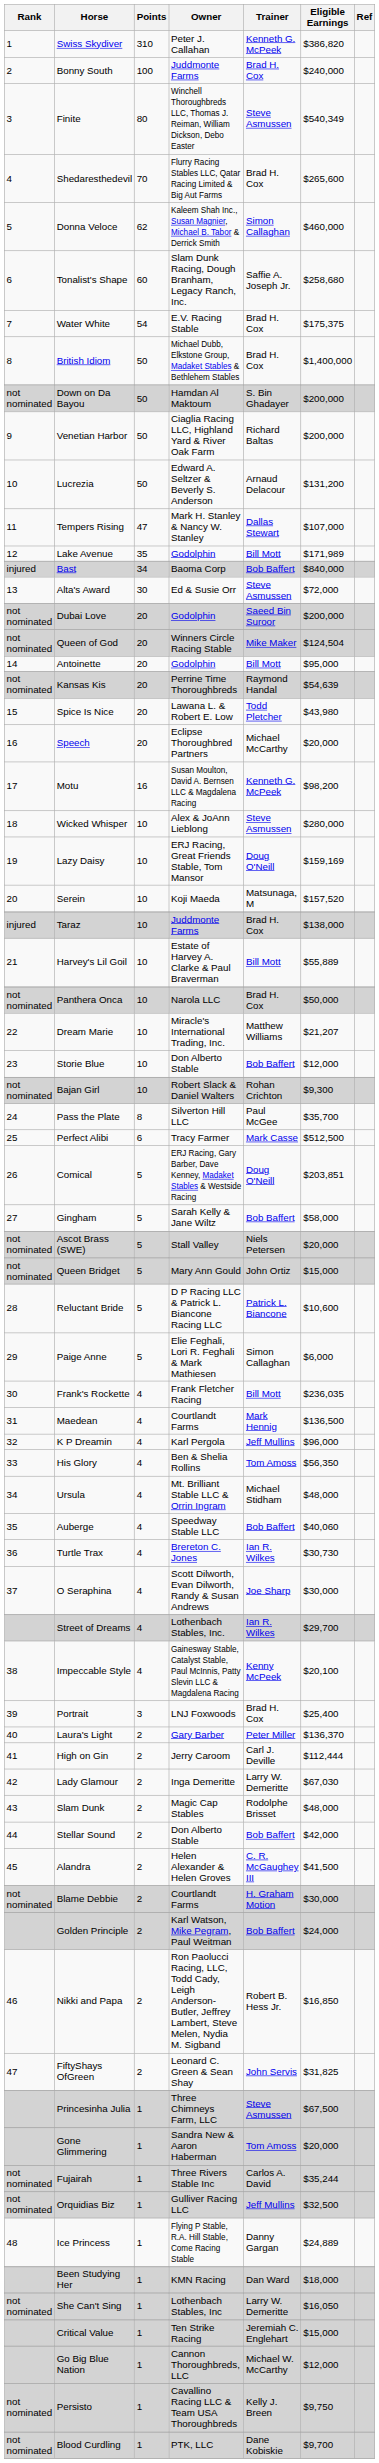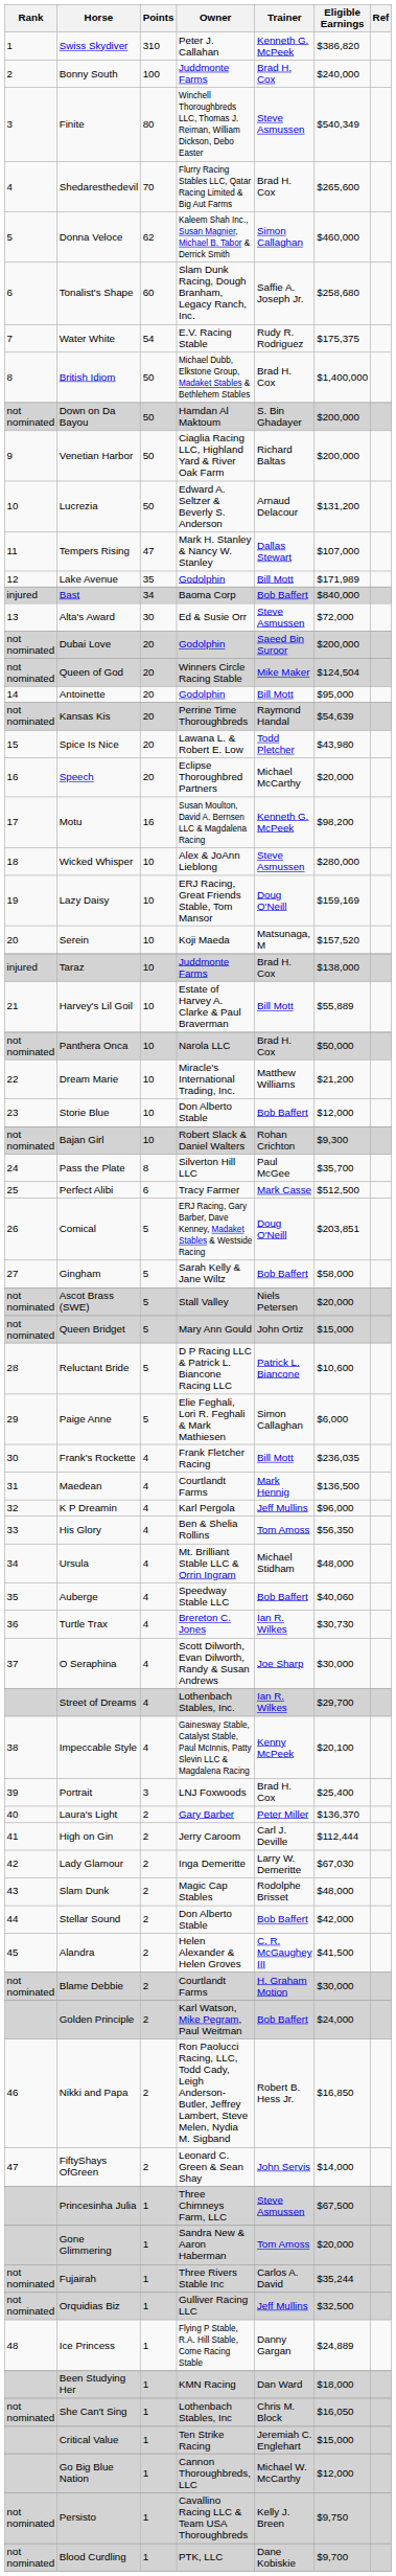 <table class="wikitable sortable">
 <tr>
 <th>Rank</th>
 <th>Horse</th>
 <th>Points</th>
 <th>Owner</th>
 <th>Trainer</th>
 <th>Eligible<br>Earnings</th>
 <th>Ref</th>
 </tr>
 <tr>
 <td>1</td>
 <td><a href='#'>Swiss Skydiver</a></td>
 <td>310</td>
 <td>Peter J. Callahan</td>
 <td><a href='#'>Kenneth G. McPeek</a></td>
 <td>$386,820</td>
 <td></td>
 </tr>
 <tr>
 <td>2</td>
 <td>Bonny South</td>
 <td>100</td>
 <td><a href='#'>Juddmonte Farms</a></td>
 <td><a href='#'>Brad H. Cox</a></td>
 <td>$240,000</td>
 <td></td>
 </tr>
 <tr>
 <td>3</td>
 <td>Finite</td>
 <td>80</td>
 <td><small>Winchell Thoroughbreds LLC, Thomas J. Reiman, William Dickson, Debo Easter</small></td>
 <td><a href='#'>Steve Asmussen</a></td>
 <td>$540,349</td>
 <td></td>
 </tr>
 <tr>
 <td>4</td>
 <td>Shedaresthedevil</td>
 <td>70</td>
 <td><small>Flurry Racing Stables LLC, Qatar Racing Limited & Big Aut Farms</small></td>
 <td>Brad H. Cox</td>
 <td>$265,600</td>
 <td></td>
 </tr>
 <tr>
 <td>5</td>
 <td>Donna Veloce</td>
 <td>62</td>
 <td><small>Kaleem Shah Inc., <a href='#'>Susan Magnier</a>, <a href='#'>Michael B. Tabor</a> & Derrick Smith</small></td>
 <td><a href='#'>Simon Callaghan</a></td>
 <td>$460,000</td>
 <td></td>
 </tr>
 <tr>
 <td>6</td>
 <td>Tonalist's Shape</td>
 <td>60</td>
 <td>Slam Dunk Racing, Dough Branham, Legacy Ranch, Inc.</td>
 <td>Saffie A. Joseph Jr.</td>
 <td>$258,680</td>
 <td></td>
 </tr>
 <tr>
 <td>7</td>
 <td>Water White</td>
 <td>54</td>
 <td>E.V. Racing Stable</td>
-<td>Brad H. Cox</td>
+<td>Rudy R. Rodriguez</td>
 <td>$175,375</td>
 <td></td>
 </tr>
 <tr>
 <td>8</td>
 <td><a href='#'>British Idiom</a></td>
 <td>50</td>
 <td><small>Michael Dubb, Elkstone Group, <a href='#'>Madaket Stables</a> & Bethlehem Stables</small></td>
 <td>Brad H. Cox</td>
 <td>$1,400,000</td>
 <td></td>
 </tr>
 <tr>
 </tr>
 <tr bgcolor="lightgray">
 <td>not nominated</td>
 <td>Down on Da Bayou</td>
 <td>50</td>
 <td>Hamdan Al Maktoum</td>
 <td>S. Bin Ghadayer</td>
 <td>$200,000</td>
 <td></td>
 </tr>
 <tr>
 <td>9</td>
 <td>Venetian Harbor</td>
 <td>50</td>
 <td>Ciaglia Racing LLC, Highland Yard & River Oak Farm</td>
 <td>Richard Baltas</td>
 <td>$200,000</td>
 <td></td>
 </tr>
 <tr>
 <td>10</td>
 <td>Lucrezia</td>
 <td>50</td>
 <td>Edward A. Seltzer & Beverly S. Anderson</td>
 <td>Arnaud Delacour</td>
 <td>$131,200</td>
 <td></td>
 </tr>
 <tr>
 <td>11</td>
 <td>Tempers Rising</td>
 <td>47</td>
 <td>Mark H. Stanley & Nancy W. Stanley</td>
 <td><a href='#'>Dallas Stewart</a></td>
 <td>$107,000</td>
 <td></td>
 </tr>
 <tr>
 <td>12</td>
 <td>Lake Avenue</td>
 <td>35</td>
 <td><a href='#'>Godolphin</a></td>
 <td><a href='#'>Bill Mott</a></td>
 <td>$171,989</td>
 <td></td>
 </tr>
 <tr>
 </tr>
 <tr bgcolor="lightgray">
 <td>injured</td>
 <td><a href='#'>Bast</a></td>
 <td>34</td>
 <td>Baoma Corp</td>
 <td><a href='#'>Bob Baffert</a></td>
 <td>$840,000</td>
 <td></td>
 </tr>
 <tr>
 <td>13</td>
 <td>Alta's Award</td>
 <td>30</td>
 <td>Ed & Susie Orr</td>
 <td><a href='#'>Steve Asmussen</a></td>
 <td>$72,000</td>
 <td></td>
 </tr>
 <tr>
 </tr>
 <tr bgcolor="lightgray">
 <td>not nominated</td>
 <td>Dubai Love</td>
 <td>20</td>
 <td><a href='#'>Godolphin</a></td>
 <td><a href='#'>Saeed Bin Suroor</a></td>
 <td>$200,000</td>
 <td></td>
 </tr>
 <tr>
 </tr>
 <tr>
 </tr>
 <tr bgcolor="lightgray">
 <td>not nominated</td>
 <td>Queen of God</td>
 <td>20</td>
 <td>Winners Circle Racing Stable</td>
 <td><a href='#'>Mike Maker</a></td>
 <td>$124,504</td>
 <td></td>
 </tr>
 <tr>
 <td>14</td>
 <td>Antoinette</td>
 <td>20</td>
 <td><a href='#'>Godolphin</a></td>
 <td><a href='#'>Bill Mott</a></td>
 <td>$95,000</td>
 <td></td>
 </tr>
 <tr>
 </tr>
 <tr bgcolor="lightgray">
 <td>not nominated</td>
 <td>Kansas Kis</td>
 <td>20</td>
 <td>Perrine Time Thoroughbreds</td>
 <td>Raymond Handal</td>
 <td>$54,639</td>
 <td></td>
 </tr>
 <tr>
 <td>15</td>
 <td>Spice Is Nice</td>
 <td>20</td>
 <td>Lawana L. & Robert E. Low</td>
 <td><a href='#'>Todd Pletcher</a></td>
 <td>$43,980</td>
 <td></td>
 </tr>
 <tr>
 <td>16</td>
 <td><a href='#'>Speech</a></td>
 <td>20</td>
 <td>Eclipse Thoroughbred Partners</td>
 <td>Michael McCarthy</td>
 <td>$20,000</td>
 <td></td>
 </tr>
 <tr>
 <td>17</td>
 <td>Motu</td>
 <td>16</td>
 <td><small>Susan Moulton, David A. Bernsen LLC & Magdalena Racing</small></td>
 <td><a href='#'>Kenneth G. McPeek</a></td>
 <td>$98,200</td>
 <td></td>
 </tr>
 <tr>
 <td>18</td>
 <td>Wicked Whisper</td>
 <td>10</td>
 <td>Alex & JoAnn Lieblong</td>
 <td><a href='#'>Steve Asmussen</a></td>
 <td>$280,000</td>
 <td></td>
 </tr>
 <tr>
 <td>19</td>
 <td>Lazy Daisy</td>
 <td>10</td>
 <td>ERJ Racing, Great Friends Stable, Tom Mansor</td>
 <td><a href='#'>Doug O'Neill</a></td>
 <td>$159,169</td>
 <td></td>
 </tr>
 <tr>
 <td>20</td>
 <td>Serein</td>
 <td>10</td>
 <td>Koji Maeda</td>
 <td>Matsunaga, M</td>
 <td>$157,520</td>
 <td></td>
 </tr>
 <tr>
 </tr>
 <tr bgcolor="lightgray">
 <td>injured</td>
 <td>Taraz</td>
 <td>10</td>
 <td><a href='#'>Juddmonte Farms</a></td>
 <td>Brad H. Cox</td>
 <td>$138,000</td>
 <td></td>
 </tr>
 <tr>
 <td>21</td>
 <td>Harvey's Lil Goil</td>
 <td>10</td>
 <td>Estate of Harvey A. Clarke & Paul Braverman</td>
 <td><a href='#'>Bill Mott</a></td>
 <td>$55,889</td>
 <td></td>
 </tr>
 <tr>
 </tr>
 <tr bgcolor="lightgray">
 <td>not nominated</td>
 <td>Panthera Onca</td>
 <td>10</td>
 <td>Narola LLC</td>
 <td>Brad H. Cox</td>
 <td>$50,000</td>
 <td></td>
 </tr>
 <tr>
 <td>22</td>
 <td>Dream Marie</td>
 <td>10</td>
 <td>Miracle's International Trading, Inc.</td>
 <td>Matthew Williams</td>
-<td>$21,207</td>
+<td>$21,200</td>
 <td></td>
 </tr>
 <tr>
 <td>23</td>
 <td>Storie Blue</td>
 <td>10</td>
 <td>Don Alberto Stable</td>
 <td><a href='#'>Bob Baffert</a></td>
 <td>$12,000</td>
 <td></td>
 </tr>
 <tr>
 </tr>
 <tr bgcolor="lightgray">
 <td>not nominated</td>
 <td>Bajan Girl</td>
 <td>10</td>
 <td>Robert Slack & Daniel Walters</td>
 <td>Rohan Crichton</td>
 <td>$9,300</td>
 <td></td>
 </tr>
 <tr>
 <td>24</td>
 <td>Pass the Plate</td>
 <td>8</td>
 <td>Silverton Hill LLC</td>
 <td>Paul McGee</td>
 <td>$35,700</td>
 <td></td>
 </tr>
 <tr>
 <td>25</td>
 <td>Perfect Alibi</td>
 <td>6</td>
 <td>Tracy Farmer</td>
 <td><a href='#'>Mark Casse</a></td>
 <td>$512,500</td>
 <td></td>
 </tr>
 <tr>
 <td>26</td>
 <td>Comical</td>
 <td>5</td>
 <td><small>ERJ Racing, Gary Barber, Dave Kenney, <a href='#'>Madaket Stables</a> & Westside Racing</small></td>
 <td><a href='#'>Doug O'Neill</a></td>
 <td>$203,851</td>
 <td></td>
 </tr>
 <tr>
 <td>27</td>
 <td>Gingham</td>
 <td>5</td>
 <td>Sarah Kelly & Jane Wiltz</td>
 <td><a href='#'>Bob Baffert</a></td>
 <td>$58,000</td>
 <td></td>
 </tr>
 <tr>
 </tr>
 <tr bgcolor="lightgray">
 <td>not nominated</td>
 <td>Ascot Brass (SWE)</td>
 <td>5</td>
 <td>Stall Valley</td>
 <td>Niels Petersen</td>
 <td>$20,000</td>
 <td></td>
 </tr>
 <tr>
 </tr>
 <tr bgcolor="lightgray">
 <td>not nominated</td>
 <td>Queen Bridget</td>
 <td>5</td>
 <td>Mary Ann Gould</td>
 <td>John Ortiz</td>
 <td>$15,000</td>
 <td></td>
 </tr>
 <tr>
 <td>28</td>
 <td>Reluctant Bride</td>
 <td>5</td>
 <td>D P Racing LLC & Patrick L. Biancone Racing LLC</td>
 <td><a href='#'>Patrick L. Biancone</a></td>
 <td>$10,600</td>
 <td></td>
 </tr>
 <tr>
 <td>29</td>
 <td>Paige Anne</td>
 <td>5</td>
 <td>Elie Feghali, Lori R. Feghali & Mark Mathiesen</td>
 <td>Simon Callaghan</td>
 <td>$6,000</td>
 <td></td>
 </tr>
 <tr>
 <td>30</td>
 <td>Frank's Rockette</td>
 <td>4</td>
 <td>Frank Fletcher Racing</td>
 <td><a href='#'>Bill Mott</a></td>
 <td>$236,035</td>
 <td></td>
 </tr>
 <tr>
 <td>31</td>
 <td>Maedean</td>
 <td>4</td>
 <td>Courtlandt Farms</td>
 <td><a href='#'>Mark Hennig</a></td>
 <td>$136,500</td>
 <td></td>
 </tr>
 <tr>
 <td>32</td>
 <td>K P Dreamin</td>
 <td>4</td>
 <td>Karl Pergola</td>
 <td><a href='#'>Jeff Mullins</a></td>
 <td>$96,000</td>
 <td></td>
 </tr>
 <tr>
 <td>33</td>
 <td>His Glory</td>
 <td>4</td>
 <td>Ben & Shelia Rollins</td>
 <td><a href='#'>Tom Amoss</a></td>
 <td>$56,350</td>
 <td></td>
 </tr>
 <tr>
 <td>34</td>
 <td>Ursula</td>
 <td>4</td>
 <td>Mt. Brilliant Stable LLC & <a href='#'>Orrin Ingram</a></td>
 <td>Michael Stidham</td>
 <td>$48,000</td>
 <td></td>
 </tr>
 <tr>
 <td>35</td>
 <td>Auberge</td>
 <td>4</td>
 <td>Speedway Stable LLC</td>
 <td><a href='#'>Bob Baffert</a></td>
 <td>$40,060</td>
 <td></td>
 </tr>
 <tr>
 <td>36</td>
 <td>Turtle Trax</td>
 <td>4</td>
 <td><a href='#'>Brereton C. Jones</a></td>
 <td><a href='#'>Ian R. Wilkes</a></td>
 <td>$30,730</td>
 <td></td>
 </tr>
 <tr>
 <td>37</td>
 <td>O Seraphina</td>
 <td>4</td>
 <td>Scott Dilworth, Evan Dilworth,  Randy & Susan Andrews</td>
 <td><a href='#'>Joe Sharp</a></td>
 <td>$30,000</td>
 <td></td>
 </tr>
 <tr>
 </tr>
 <tr bgcolor="lightgray">
 <td></td>
 <td>Street of Dreams</td>
 <td>4</td>
 <td>Lothenbach Stables, Inc.</td>
 <td><a href='#'>Ian R. Wilkes</a></td>
 <td>$29,700</td>
 <td></td>
 </tr>
 <tr>
 <td>38</td>
 <td>Impeccable Style</td>
 <td>4</td>
 <td><small>Gainesway Stable, Catalyst Stable, Paul McInnis, Patty Slevin LLC & Magdalena Racing</small></td>
 <td><a href='#'>Kenny McPeek</a></td>
 <td>$20,100</td>
 <td></td>
 </tr>
 <tr>
 <td>39</td>
 <td>Portrait</td>
 <td>3</td>
 <td>LNJ Foxwoods</td>
 <td>Brad H. Cox</td>
 <td>$25,400</td>
 <td></td>
 </tr>
 <tr>
 <td>40</td>
 <td>Laura's Light</td>
 <td>2</td>
 <td><a href='#'>Gary Barber</a></td>
 <td><a href='#'>Peter Miller</a></td>
 <td>$136,370</td>
 <td></td>
 </tr>
 <tr>
 <td>41</td>
 <td>High on Gin</td>
 <td>2</td>
 <td>Jerry Caroom</td>
 <td>Carl J. Deville</td>
 <td>$112,444</td>
 <td></td>
 </tr>
 <tr>
 <td>42</td>
 <td>Lady Glamour</td>
 <td>2</td>
 <td>Inga Demeritte</td>
 <td>Larry W. Demeritte</td>
 <td>$67,030</td>
 <td></td>
 </tr>
 <tr>
 <td>43</td>
 <td>Slam Dunk</td>
 <td>2</td>
 <td>Magic Cap Stables</td>
 <td>Rodolphe Brisset</td>
 <td>$48,000</td>
 <td></td>
 </tr>
 <tr>
 <td>44</td>
 <td>Stellar Sound</td>
 <td>2</td>
 <td>Don Alberto Stable</td>
 <td><a href='#'>Bob Baffert</a></td>
 <td>$42,000</td>
 <td></td>
 </tr>
 <tr>
 <td>45</td>
 <td>Alandra</td>
 <td>2</td>
 <td>Helen Alexander & Helen Groves</td>
 <td><a href='#'>C. R. McGaughey III</a></td>
 <td>$41,500</td>
 <td></td>
 </tr>
 <tr>
 </tr>
 <tr bgcolor="lightgray">
 <td>not nominated</td>
 <td>Blame Debbie</td>
 <td>2</td>
 <td>Courtlandt Farms</td>
 <td><a href='#'>H. Graham Motion</a></td>
 <td>$30,000</td>
 <td></td>
 </tr>
 <tr>
 </tr>
 <tr bgcolor="lightgray">
 <td></td>
 <td>Golden Principle</td>
 <td>2</td>
 <td>Karl Watson, <a href='#'>Mike Pegram</a>, Paul Weitman</td>
 <td><a href='#'>Bob Baffert</a></td>
 <td>$24,000</td>
 <td></td>
 </tr>
 <tr>
 <td>46</td>
 <td>Nikki and Papa</td>
 <td>2</td>
 <td>Ron Paolucci Racing, LLC, Todd Cady, Leigh Anderson-Butler, Jeffrey Lambert, Steve Melen,  Nydia M. Sigband</td>
 <td>Robert B. Hess Jr.</td>
 <td>$16,850</td>
 <td></td>
 </tr>
 <tr>
 <td>47</td>
 <td>FiftyShays OfGreen</td>
 <td>2</td>
 <td>Leonard C. Green & Sean Shay</td>
 <td><a href='#'>John Servis</a></td>
-<td>$31,825</td>
+<td>$14,000</td>
 <td></td>
 </tr>
 <tr>
 </tr>
 <tr bgcolor="lightgray">
 <td></td>
 <td>Princesinha Julia</td>
 <td>1</td>
 <td>Three Chimneys Farm, LLC</td>
 <td><a href='#'>Steve Asmussen</a></td>
 <td>$67,500</td>
 <td></td>
 </tr>
 <tr>
 </tr>
 <tr bgcolor="lightgray">
 <td></td>
 <td>Gone Glimmering</td>
 <td>1</td>
 <td>Sandra New & Aaron Haberman</td>
 <td><a href='#'>Tom Amoss</a></td>
 <td>$20,000</td>
 <td></td>
 </tr>
 <tr>
 </tr>
 <tr bgcolor="lightgray">
 <td>not nominated</td>
 <td>Fujairah</td>
 <td>1</td>
 <td>Three Rivers Stable Inc</td>
 <td>Carlos A. David</td>
 <td>$35,244</td>
 <td></td>
 </tr>
 <tr>
 </tr>
 <tr bgcolor="lightgray">
 <td>not nominated</td>
 <td>Orquidias Biz</td>
 <td>1</td>
 <td>Gulliver Racing LLC</td>
 <td><a href='#'>Jeff Mullins</a></td>
 <td>$32,500</td>
 <td></td>
 </tr>
 <tr>
 <td>48</td>
 <td>Ice Princess</td>
 <td>1</td>
 <td><small>Flying P Stable, R.A. Hill Stable, Come Racing Stable</small></td>
 <td>Danny Gargan</td>
 <td>$24,889</td>
 <td></td>
 </tr>
 <tr>
 </tr>
 <tr bgcolor="lightgray">
 <td></td>
 <td>Been Studying Her</td>
 <td>1</td>
 <td>KMN Racing</td>
 <td>Dan Ward</td>
 <td>$18,000</td>
 <td></td>
 </tr>
 <tr>
 </tr>
 <tr bgcolor="lightgray">
 <td>not nominated</td>
 <td>She Can't Sing</td>
 <td>1</td>
 <td>Lothenbach Stables, Inc</td>
-<td>Larry W. Demeritte</td>
+<td>Chris M. Block</td>
 <td>$16,050</td>
 <td></td>
 </tr>
 <tr>
 </tr>
 <tr bgcolor="lightgray">
 <td></td>
 <td>Critical Value</td>
 <td>1</td>
 <td>Ten Strike Racing</td>
 <td>Jeremiah C. Englehart</td>
 <td>$15,000</td>
 <td></td>
 </tr>
 <tr>
 </tr>
 <tr bgcolor="lightgray">
 <td></td>
 <td>Go Big Blue Nation</td>
 <td>1</td>
 <td>Cannon Thoroughbreds, LLC</td>
 <td>Michael W. McCarthy</td>
 <td>$12,000</td>
 <td></td>
 </tr>
 <tr>
 </tr>
 <tr bgcolor="lightgray">
 <td>not nominated</td>
 <td>Persisto</td>
 <td>1</td>
 <td>Cavallino Racing LLC & Team USA Thoroughbreds</td>
 <td>Kelly J. Breen</td>
 <td>$9,750</td>
 <td></td>
 </tr>
 <tr>
 </tr>
 <tr bgcolor="lightgray">
 <td>not nominated</td>
 <td>Blood Curdling</td>
 <td>1</td>
 <td>PTK, LLC</td>
 <td>Dane Kobiskie</td>
 <td>$9,700</td>
 <td></td>
 </tr>
 <tr>
 </tr>
 </table>
